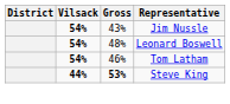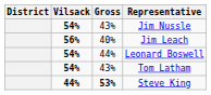 <table class=wikitable>
 <tr>
 <th>District</th>
 <th>Vilsack</th>
 <th>Gross</th>
 <th>Representative</th>
 </tr>
 <tr align=center>
 <th></th>
 <td><strong>54%</strong></td>
 <td>43%</td>
 <td><a href='#'>Jim Nussle</a></td>
 </tr>
 <tr align=center>
 <th></th>
+<td><strong>56%</strong></td>
+<td>40%</td>
+<td><a href='#'>Jim Leach</a></td>
+</tr>
+<tr align=center>
+<th></th>
 <td><strong>54%</strong></td>
-<td>48%</td>
+<td>44%</td>
 <td><a href='#'>Leonard Boswell</a></td>
 </tr>
 <tr align=center>
 <th></th>
 <td><strong>54%</strong></td>
-<td>46%</td>
+<td>43%</td>
 <td><a href='#'>Tom Latham</a></td>
 </tr>
 <tr align=center>
 <th></th>
 <td><strong>44%</strong></td>
 <td><strong>53%</strong></td>
 <td><a href='#'>Steve King</a></td>
 </tr>
 </table>
